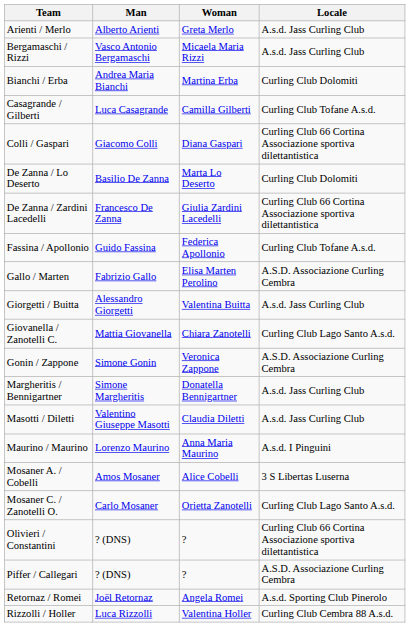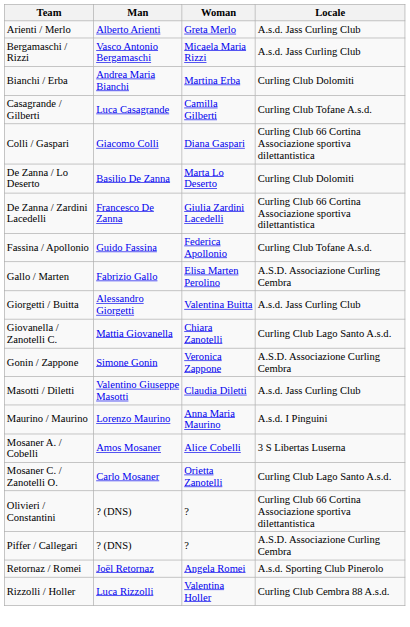 <table class="wikitable">
 <tr>
 <th>Team</th>
 <th>Man</th>
 <th>Woman</th>
 <th>Locale</th>
 </tr>
 <tr>
 <td>Arienti / Merlo</td>
 <td><a href='#'>Alberto Arienti</a></td>
 <td><a href='#'>Greta Merlo</a></td>
 <td>A.s.d. Jass Curling Club</td>
 </tr>
 <tr>
 <td>Bergamaschi / Rizzi</td>
 <td><a href='#'>Vasco Antonio Bergamaschi</a></td>
 <td><a href='#'>Micaela Maria Rizzi</a></td>
 <td>A.s.d. Jass Curling Club</td>
 </tr>
 <tr>
 <td>Bianchi / Erba</td>
 <td><a href='#'>Andrea Maria Bianchi</a></td>
 <td><a href='#'>Martina Erba</a></td>
 <td>Curling Club Dolomiti</td>
 </tr>
 <tr>
 <td>Casagrande / Gilberti</td>
 <td><a href='#'>Luca Casagrande</a></td>
 <td><a href='#'>Camilla Gilberti</a></td>
 <td>Curling Club Tofane A.s.d.</td>
 </tr>
 <tr>
 <td>Colli / Gaspari</td>
 <td><a href='#'>Giacomo Colli</a></td>
 <td><a href='#'>Diana Gaspari</a></td>
 <td>Curling Club 66 Cortina Associazione sportiva dilettantistica</td>
 </tr>
 <tr>
 <td>De Zanna / Lo Deserto</td>
 <td><a href='#'>Basilio De Zanna</a></td>
 <td><a href='#'>Marta Lo Deserto</a></td>
 <td>Curling Club Dolomiti</td>
 </tr>
 <tr>
 <td>De Zanna / Zardini Lacedelli</td>
 <td><a href='#'>Francesco De Zanna</a></td>
 <td><a href='#'>Giulia Zardini Lacedelli</a></td>
 <td>Curling Club 66 Cortina Associazione sportiva dilettantistica</td>
 </tr>
 <tr>
 <td>Fassina / Apollonio</td>
 <td><a href='#'>Guido Fassina</a></td>
 <td><a href='#'>Federica Apollonio</a></td>
 <td>Curling Club Tofane A.s.d.</td>
 </tr>
 <tr>
 <td>Gallo / Marten</td>
 <td><a href='#'>Fabrizio Gallo</a></td>
 <td><a href='#'>Elisa Marten Perolino</a></td>
 <td>A.S.D. Associazione Curling Cembra</td>
 </tr>
 <tr>
 <td>Giorgetti / Buitta</td>
 <td><a href='#'>Alessandro Giorgetti</a></td>
 <td><a href='#'>Valentina Buitta</a></td>
 <td>A.s.d. Jass Curling Club</td>
 </tr>
 <tr>
 <td>Giovanella / Zanotelli C.</td>
 <td><a href='#'>Mattia Giovanella</a></td>
 <td><a href='#'>Chiara Zanotelli</a></td>
 <td>Curling Club Lago Santo A.s.d.</td>
 </tr>
 <tr>
 <td>Gonin / Zappone</td>
 <td><a href='#'>Simone Gonin</a></td>
 <td><a href='#'>Veronica Zappone</a></td>
 <td>A.S.D. Associazione Curling Cembra</td>
 </tr>
 <tr>
-<td>Margheritis / Bennigartner</td>
-<td><a href='#'>Simone Margheritis</a></td>
-<td><a href='#'>Donatella Bennigartner</a></td>
-<td>A.s.d. Jass Curling Club</td>
-</tr>
-<tr>
 <td>Masotti / Diletti</td>
 <td><a href='#'>Valentino Giuseppe Masotti</a></td>
 <td><a href='#'>Claudia Diletti</a></td>
 <td>A.s.d. Jass Curling Club</td>
 </tr>
 <tr>
 <td>Maurino / Maurino</td>
 <td><a href='#'>Lorenzo Maurino</a></td>
 <td><a href='#'>Anna Maria Maurino</a></td>
 <td>A.s.d. I Pinguini</td>
 </tr>
 <tr>
 <td>Mosaner A. / Cobelli</td>
 <td><a href='#'>Amos Mosaner</a></td>
 <td><a href='#'>Alice Cobelli</a></td>
 <td>3 S Libertas Luserna</td>
 </tr>
 <tr>
 <td>Mosaner C. / Zanotelli O.</td>
 <td><a href='#'>Carlo Mosaner</a></td>
 <td><a href='#'>Orietta Zanotelli</a></td>
 <td>Curling Club Lago Santo A.s.d.</td>
 </tr>
 <tr>
 <td>Olivieri / Constantini</td>
 <td>? (DNS)</td>
 <td>?</td>
 <td>Curling Club 66 Cortina Associazione sportiva dilettantistica</td>
 </tr>
 <tr>
 <td>Piffer / Callegari</td>
 <td>? (DNS)</td>
 <td>?</td>
 <td>A.S.D. Associazione Curling Cembra</td>
 </tr>
 <tr>
 <td>Retornaz / Romei</td>
 <td><a href='#'>Joël Retornaz</a></td>
 <td><a href='#'>Angela Romei</a></td>
 <td>A.s.d. Sporting Club Pinerolo</td>
 </tr>
 <tr>
 <td>Rizzolli / Holler</td>
 <td><a href='#'>Luca Rizzolli</a></td>
 <td><a href='#'>Valentina Holler</a></td>
 <td>Curling Club Cembra 88 A.s.d.</td>
 </tr>
 </table>
